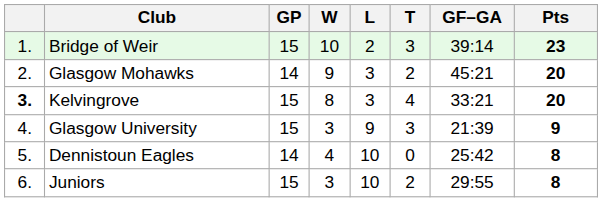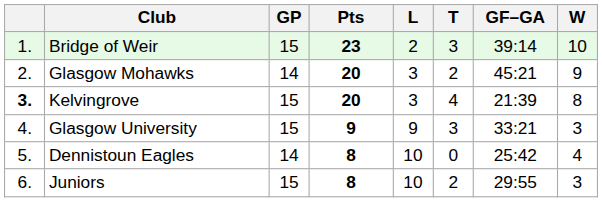 <table class="wikitable">
 <tr>
 <th width="30"></th>
 <th width="200">Club</th>
 <th width="30">GP</th>
-<th width="30">W</th>
+<th width="70">Pts</th>
 <th width="30">L</th>
 <th width="30">T</th>
 <th width="70">GF–GA</th>
-<th width="70">Pts</th>
+<th width="30">W</th>
 </tr>
 <tr bgcolor="#e6fae6" align="center">
 <td>1.</td>
 <td align="left">Bridge of Weir</td>
 <td>15</td>
-<td>10</td>
+<td><strong>23</strong></td>
 <td>2</td>
 <td>3</td>
 <td>39:14</td>
-<td><strong>23</strong></td>
+<td>10</td>
 </tr>
 <tr bgcolor="#FFFFFF" align="center">
 <td>2.</td>
 <td align="left">Glasgow Mohawks</td>
 <td>14</td>
-<td>9</td>
+<td><strong>20</strong></td>
 <td>3</td>
 <td>2</td>
 <td>45:21</td>
-<td><strong>20</strong></td>
+<td>9</td>
 </tr>
 <tr bgcolor="#FFFFFF" align="center">
 <td><strong>3.</strong></td>
 <td align="left">Kelvingrove</td>
 <td>15</td>
-<td>8</td>
+<td><strong>20</strong></td>
 <td>3</td>
 <td>4</td>
-<td>33:21</td>
-<td><strong>20</strong></td>
+<td>21:39</td>
+<td>8</td>
 </tr>
 <tr bgcolor="#FFFFFF" align="center">
 <td>4.</td>
 <td align="left">Glasgow University</td>
 <td>15</td>
-<td>3</td>
+<td><strong>9</strong></td>
 <td>9</td>
 <td>3</td>
-<td>21:39</td>
-<td><strong>9</strong></td>
+<td>33:21</td>
+<td>3</td>
 </tr>
 <tr bgcolor="#FFFFFF" align="center">
 <td>5.</td>
 <td align="left">Dennistoun Eagles</td>
 <td>14</td>
-<td>4</td>
+<td><strong>8</strong></td>
 <td>10</td>
 <td>0</td>
 <td>25:42</td>
-<td><strong>8</strong></td>
+<td>4</td>
 </tr>
 <tr bgcolor="#FFFFFF" align="center">
 <td>6.</td>
 <td align="left">Juniors</td>
 <td>15</td>
-<td>3</td>
+<td><strong>8</strong></td>
 <td>10</td>
 <td>2</td>
 <td>29:55</td>
-<td><strong>8</strong></td>
+<td>3</td>
 </tr>
 </table>
